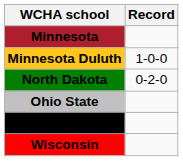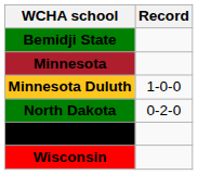 <table class="wikitable">
 <tr align="center">
 <th>WCHA school</th>
 <th>Record</th>
+</tr>
+<tr align="center" bgcolor="">
+<td bgcolor="green"><span> <strong>Bemidji State</strong></span></td>
+<td></td>
 </tr>
 <tr align="center" bgcolor="">
 <td bgcolor="#AF1E2D"><span><strong>Minnesota</strong></span></td>
 <td></td>
 </tr>
 <tr align="center" bgcolor="">
 <td bgcolor="#FFC61E"><span><strong>Minnesota Duluth</strong></span></td>
 <td>1-0-0</td>
 </tr>
 <tr align="center" bgcolor="">
 <td bgcolor="green"><span> <strong>North Dakota</strong></span></td>
 <td>0-2-0</td>
 </tr>
 <tr align="center" bgcolor="">
-<td bgcolor="silver"><span><strong>Ohio State</strong></span></td>
-<td></td>
-</tr>
-<tr align="center" bgcolor="">
 <td bgcolor="black"><span><strong>St. Cloud State</strong></span></td>
 <td></td>
 </tr>
 <tr align="center" bgcolor="">
 <td bgcolor="red"><span><strong>Wisconsin</strong></span></td>
 <td></td>
 </tr>
 </table>
